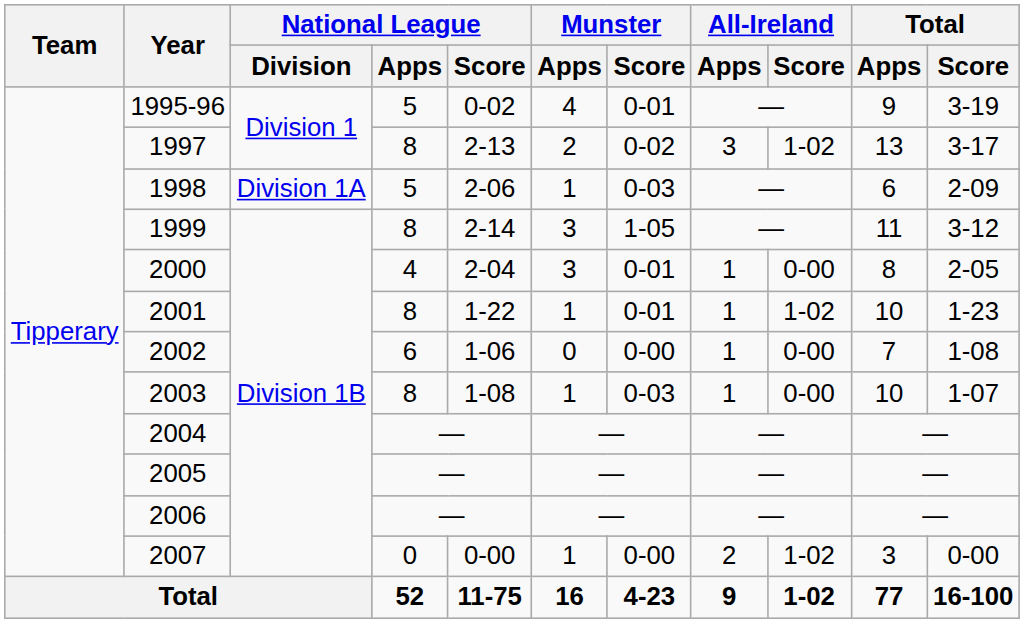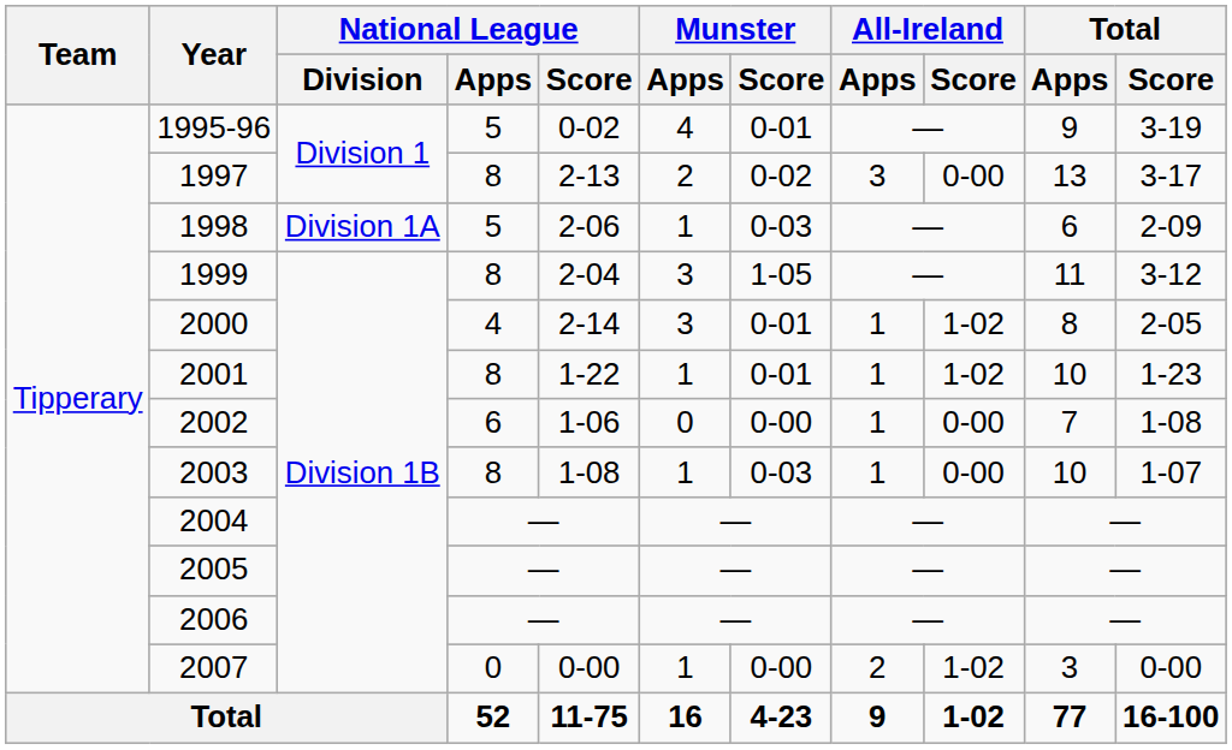 <table class="wikitable" style="text-align:center">
 <tr>
 <th rowspan="2">Team</th>
 <th rowspan="2">Year</th>
 <th colspan="3"><a href='#'>National League</a></th>
 <th colspan="2"><a href='#'>Munster</a></th>
 <th colspan="2"><a href='#'>All-Ireland</a></th>
 <th colspan="2">Total</th>
 </tr>
 <tr>
 <th>Division</th>
 <th>Apps</th>
 <th>Score</th>
 <th>Apps</th>
 <th>Score</th>
 <th>Apps</th>
 <th>Score</th>
 <th>Apps</th>
 <th>Score</th>
 </tr>
 <tr>
 <td rowspan="12"><a href='#'>Tipperary</a></td>
 <td>1995-96</td>
 <td rowspan="2"><a href='#'>Division 1</a></td>
 <td>5</td>
 <td>0-02</td>
 <td>4</td>
 <td>0-01</td>
 <td colspan=2>—</td>
 <td>9</td>
 <td>3-19</td>
 </tr>
 <tr>
 <td>1997</td>
 <td>8</td>
 <td>2-13</td>
 <td>2</td>
 <td>0-02</td>
 <td>3</td>
-<td>1-02</td>
+<td>0-00</td>
 <td>13</td>
 <td>3-17</td>
 </tr>
 <tr>
 <td>1998</td>
 <td rowspan="1"><a href='#'>Division 1A</a></td>
 <td>5</td>
 <td>2-06</td>
 <td>1</td>
 <td>0-03</td>
 <td colspan=2>—</td>
 <td>6</td>
 <td>2-09</td>
 </tr>
 <tr>
 <td>1999</td>
 <td rowspan="9"><a href='#'>Division 1B</a></td>
 <td>8</td>
-<td>2-14</td>
+<td>2-04</td>
 <td>3</td>
 <td>1-05</td>
 <td colspan=2>—</td>
 <td>11</td>
 <td>3-12</td>
 </tr>
 <tr>
 <td>2000</td>
 <td>4</td>
-<td>2-04</td>
+<td>2-14</td>
 <td>3</td>
 <td>0-01</td>
 <td>1</td>
-<td>0-00</td>
+<td>1-02</td>
 <td>8</td>
 <td>2-05</td>
 </tr>
 <tr>
 <td>2001</td>
 <td>8</td>
 <td>1-22</td>
 <td>1</td>
 <td>0-01</td>
 <td>1</td>
 <td>1-02</td>
 <td>10</td>
 <td>1-23</td>
 </tr>
 <tr>
 <td>2002</td>
 <td>6</td>
 <td>1-06</td>
 <td>0</td>
 <td>0-00</td>
 <td>1</td>
 <td>0-00</td>
 <td>7</td>
 <td>1-08</td>
 </tr>
 <tr>
 <td>2003</td>
 <td>8</td>
 <td>1-08</td>
 <td>1</td>
 <td>0-03</td>
 <td>1</td>
 <td>0-00</td>
 <td>10</td>
 <td>1-07</td>
 </tr>
 <tr>
 <td>2004</td>
 <td colspan=2>—</td>
 <td colspan=2>—</td>
 <td colspan=2>—</td>
 <td colspan=2>—</td>
 </tr>
 <tr>
 <td>2005</td>
 <td colspan=2>—</td>
 <td colspan=2>—</td>
 <td colspan=2>—</td>
 <td colspan=2>—</td>
 </tr>
 <tr>
 <td>2006</td>
 <td colspan=2>—</td>
 <td colspan=2>—</td>
 <td colspan=2>—</td>
 <td colspan=2>—</td>
 </tr>
 <tr>
 <td>2007</td>
 <td>0</td>
 <td>0-00</td>
 <td>1</td>
 <td>0-00</td>
 <td>2</td>
 <td>1-02</td>
 <td>3</td>
 <td>0-00</td>
 </tr>
 <tr>
 <th colspan="3">Total</th>
 <td><strong>52</strong></td>
 <td><strong>11-75</strong></td>
 <td><strong>16</strong></td>
 <td><strong>4-23</strong></td>
 <td><strong>9</strong></td>
 <td><strong>1-02</strong></td>
 <td><strong>77</strong></td>
 <td><strong>16-100</strong></td>
 </tr>
 </table>
